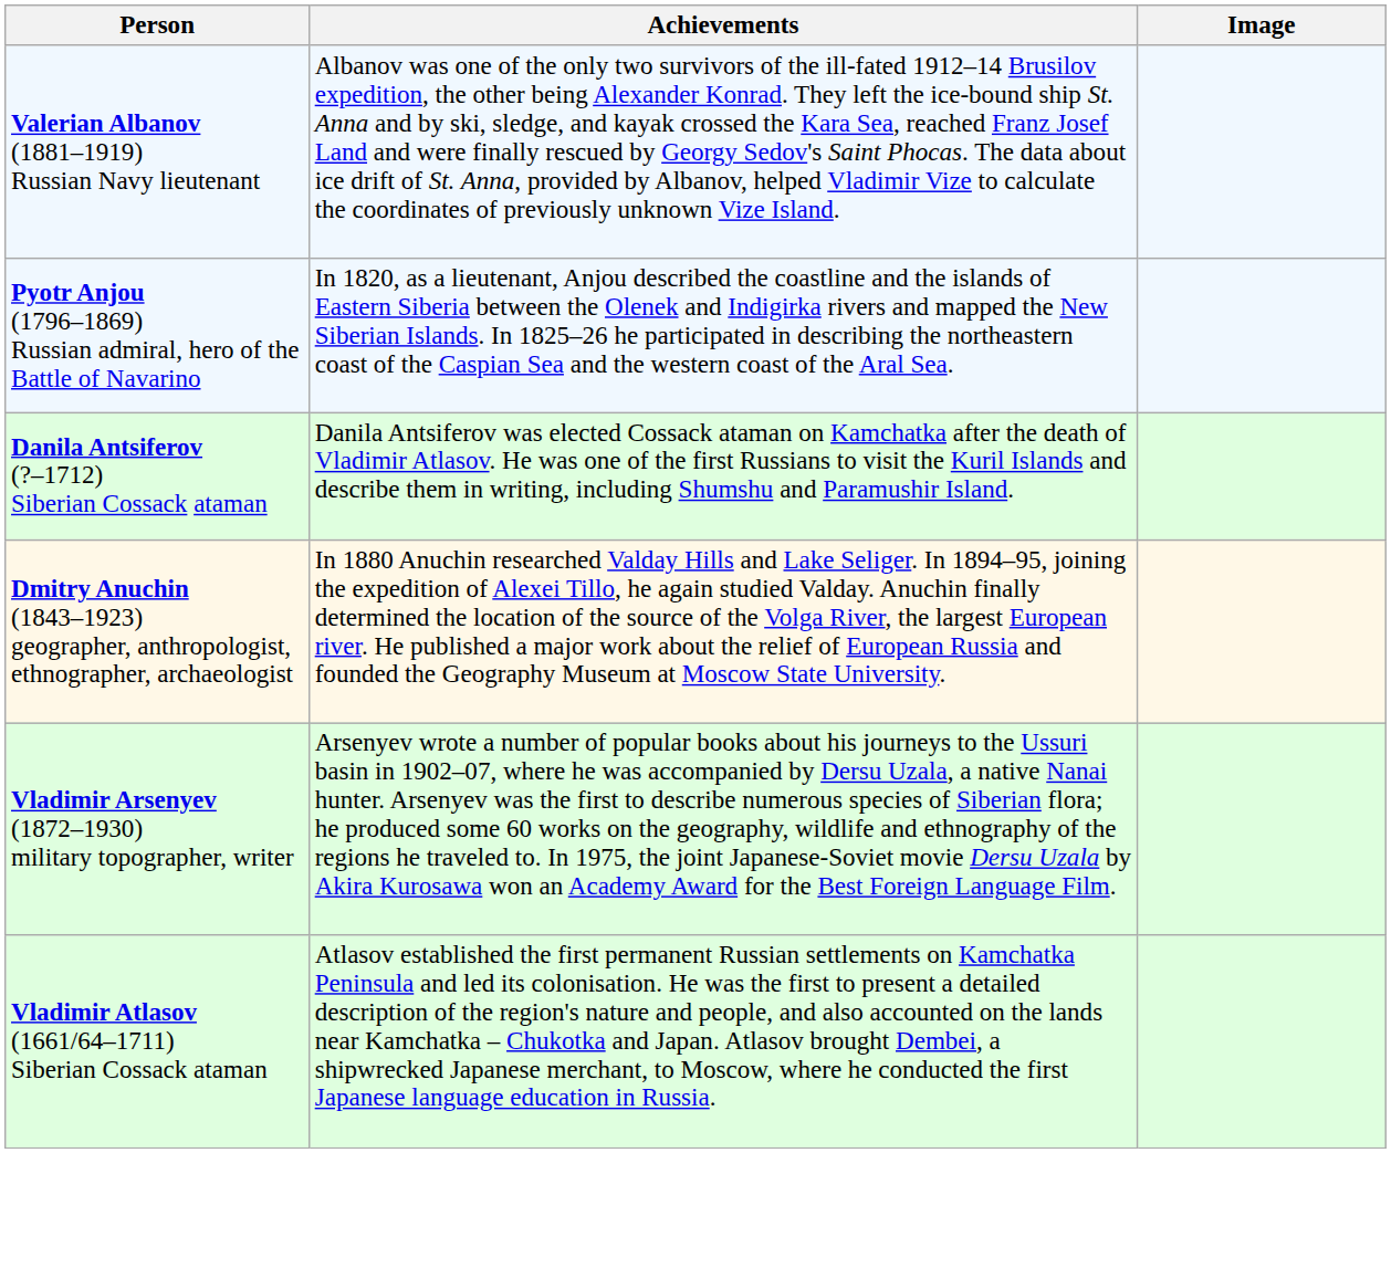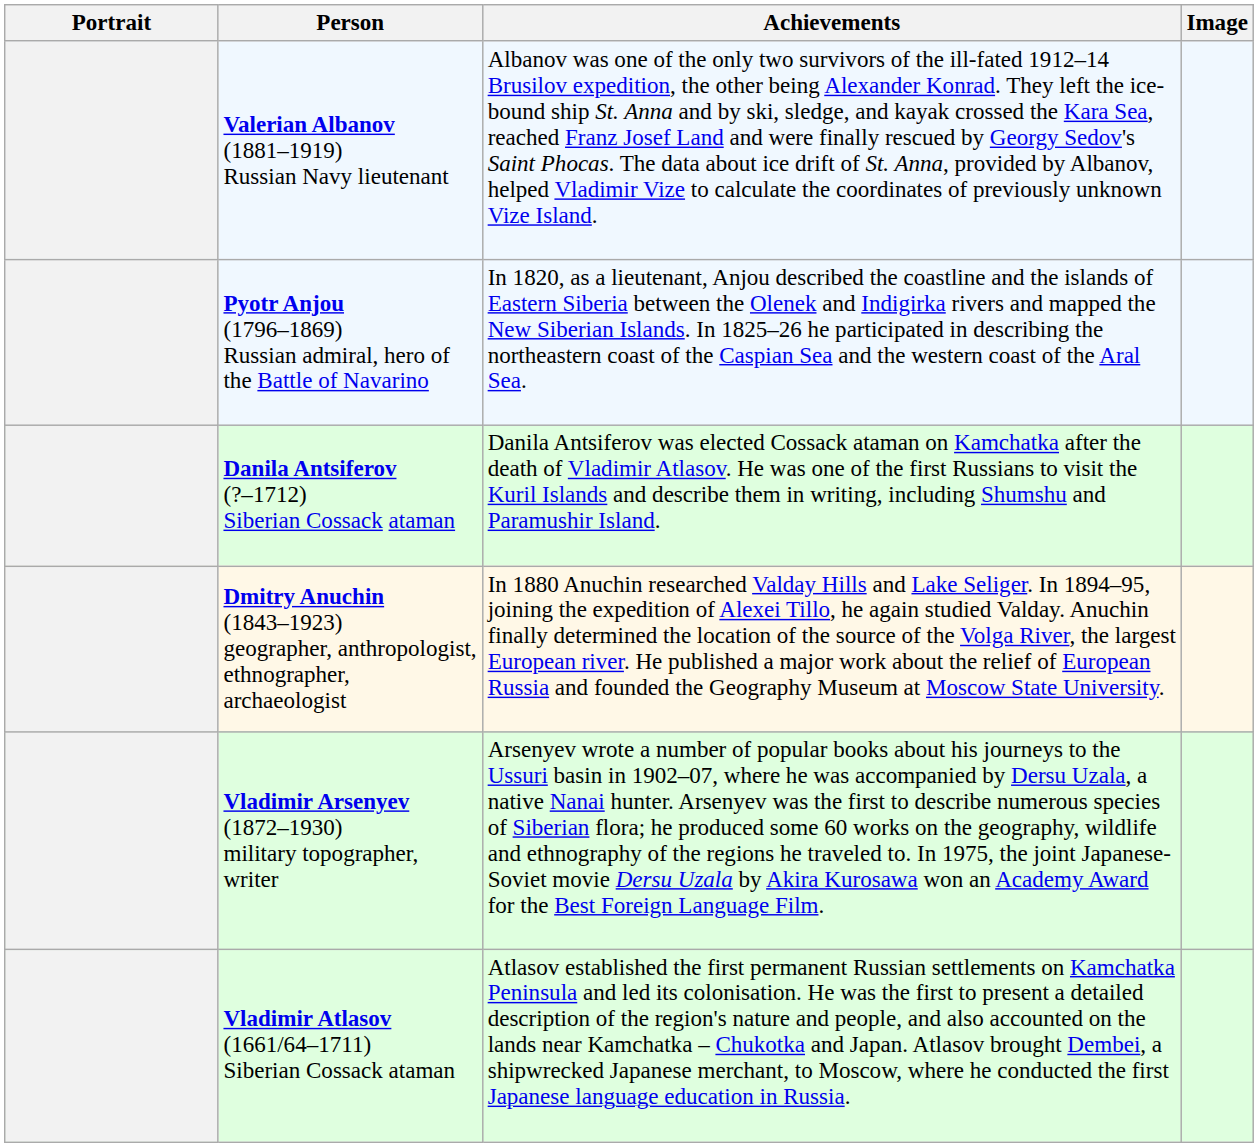 <table class="wikitable">
 <tr>
+<th scope="col" width=18%>Portrait</th>
 <th scope="col" width=22%>Person</th>
 <th scope="col" width=60%>Achievements</th>
 <th scope="col">Image</th>
 </tr>
 <tr style="background:#f0f8ff;">
+<th scope="row" align=center></th>
 <td><strong><a href='#'>Valerian Albanov</a></strong><br>(1881–1919)<br>Russian Navy lieutenant</td>
 <td>Albanov was one of the only two survivors of the ill-fated 1912–14 <a href='#'>Brusilov expedition</a>, the other being <a href='#'>Alexander Konrad</a>. They left the ice-bound ship <em>St. Anna</em> and by ski, sledge, and kayak crossed the <a href='#'>Kara Sea</a>, reached <a href='#'>Franz Josef Land</a> and were finally rescued by <a href='#'>Georgy Sedov</a>'s <em>Saint Phocas</em>. The data about ice drift of <em>St. Anna</em>, provided by Albanov, helped <a href='#'>Vladimir Vize</a> to calculate the coordinates of previously unknown <a href='#'>Vize Island</a>.<br><br></td>
 <td align=center></td>
 </tr>
 <tr style="background:#f0f8ff;">
+<th scope="row" align=center></th>
 <td><strong><a href='#'>Pyotr Anjou</a></strong><br>(1796–1869)<br>Russian admiral, hero of the <a href='#'>Battle of Navarino</a></td>
 <td>In 1820, as a lieutenant, Anjou described the coastline and the islands of <a href='#'>Eastern Siberia</a> between the <a href='#'>Olenek</a> and <a href='#'>Indigirka</a> rivers and mapped the <a href='#'>New Siberian Islands</a>. In 1825–26 he participated in describing the northeastern coast of the <a href='#'>Caspian Sea</a> and the western coast of the <a href='#'>Aral Sea</a>.<br><br></td>
 <td align=center></td>
 </tr>
 <tr style="background:#dfffdf;">
+<th scope="row" aligh=center></th>
 <td><strong><a href='#'>Danila Antsiferov</a></strong><br>(?–1712)<br><a href='#'>Siberian Cossack</a> <a href='#'>ataman</a></td>
 <td>Danila Antsiferov was elected Cossack ataman on <a href='#'>Kamchatka</a> after the death of <a href='#'>Vladimir Atlasov</a>. He was one of the first Russians to visit the <a href='#'>Kuril Islands</a> and describe them in writing, including <a href='#'>Shumshu</a> and <a href='#'>Paramushir Island</a>.<br><br></td>
 <td align=center></td>
 </tr>
 <tr style="background:#fff8e7;">
+<th scope="row" align=center></th>
 <td><strong><a href='#'>Dmitry Anuchin</a></strong><br>(1843–1923)<br>geographer, anthropologist, ethnographer, archaeologist</td>
 <td>In 1880 Anuchin researched <a href='#'>Valday Hills</a> and <a href='#'>Lake Seliger</a>. In 1894–95, joining the expedition of <a href='#'>Alexei Tillo</a>, he again studied Valday. Anuchin finally determined the location of the source of the <a href='#'>Volga River</a>, the largest <a href='#'>European river</a>. He published a major work about the relief of <a href='#'>European Russia</a> and founded the Geography Museum at <a href='#'>Moscow State University</a>.<br><br></td>
 <td align=center></td>
 </tr>
 <tr style="background:#dfffdf;">
+<th scope="row" align=center></th>
 <td><strong><a href='#'>Vladimir Arsenyev</a></strong><br>(1872–1930)<br>military topographer, writer</td>
 <td>Arsenyev wrote a number of popular books about his journeys to the <a href='#'>Ussuri</a> basin in 1902–07, where he was accompanied by <a href='#'>Dersu Uzala</a>, a native <a href='#'>Nanai</a> hunter. Arsenyev was the first to describe numerous species of <a href='#'>Siberian</a> flora; he produced some 60 works on the geography, wildlife and ethnography of the regions he traveled to. In 1975, the joint Japanese-Soviet movie <em><a href='#'>Dersu Uzala</a></em> by <a href='#'>Akira Kurosawa</a> won an <a href='#'>Academy Award</a> for the <a href='#'>Best Foreign Language Film</a>.<br><br></td>
 <td align=center></td>
 </tr>
 <tr style="background:#dfffdf;">
+<th scope="row" align=center></th>
 <td><strong><a href='#'>Vladimir Atlasov</a></strong><br>(1661/64–1711)<br>Siberian Cossack ataman</td>
 <td>Atlasov established the first permanent Russian settlements on <a href='#'>Kamchatka Peninsula</a> and led its colonisation. He was the first to present a detailed description of the region's nature and people, and also accounted on the lands near Kamchatka – <a href='#'>Chukotka</a> and Japan. Atlasov brought <a href='#'>Dembei</a>, a shipwrecked Japanese merchant, to Moscow, where he conducted the first <a href='#'>Japanese language education in Russia</a>.<br><br></td>
 <td align=center></td>
 </tr>
 </table>
